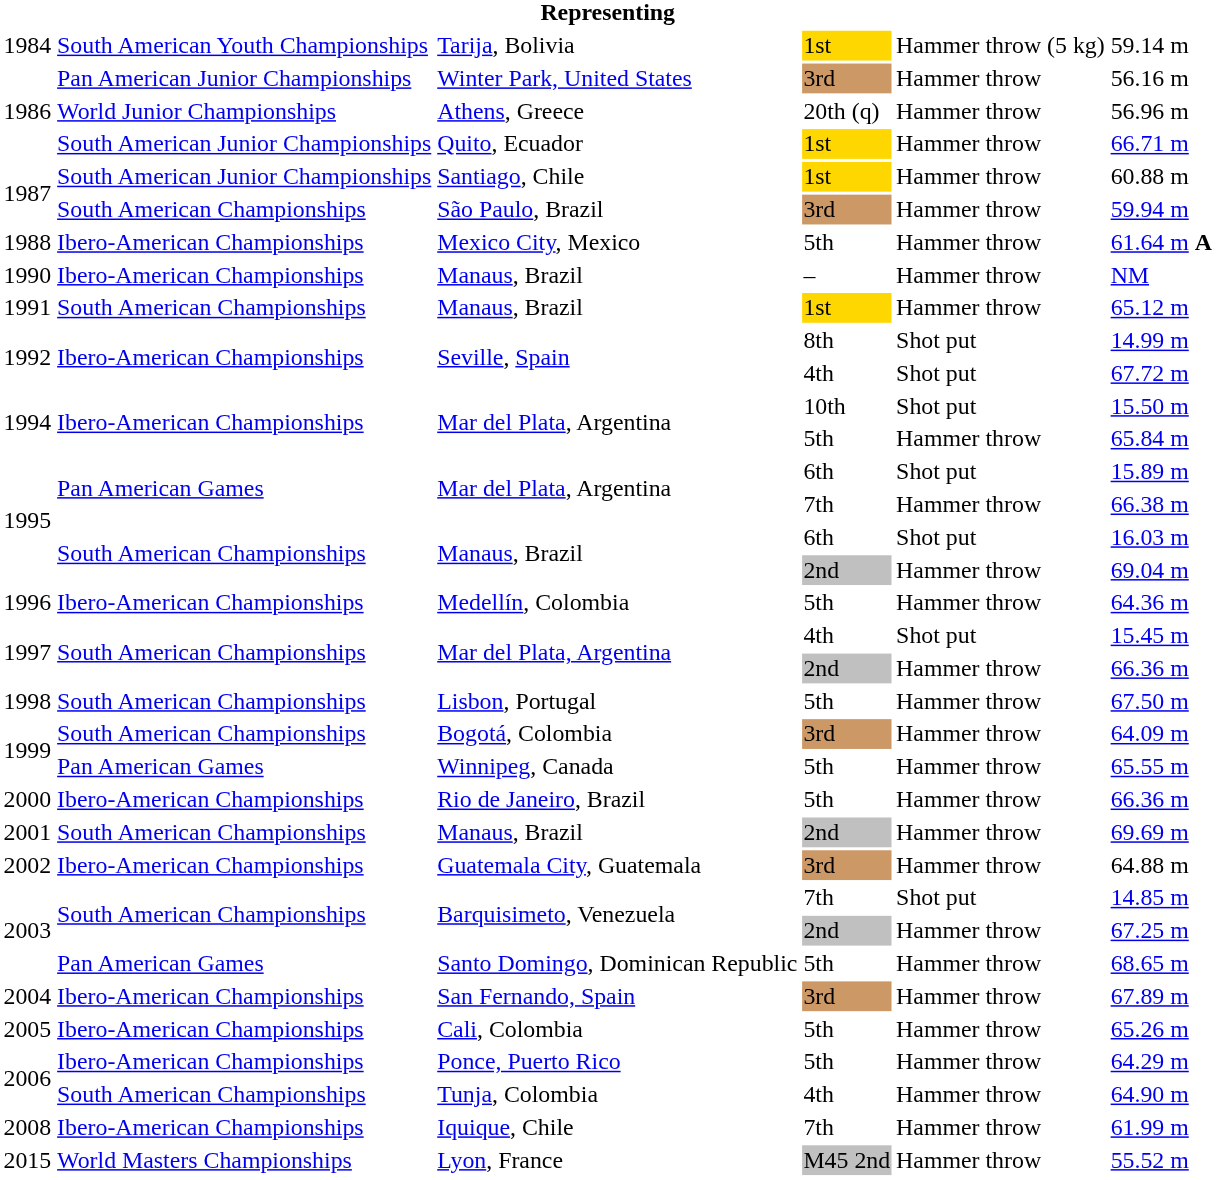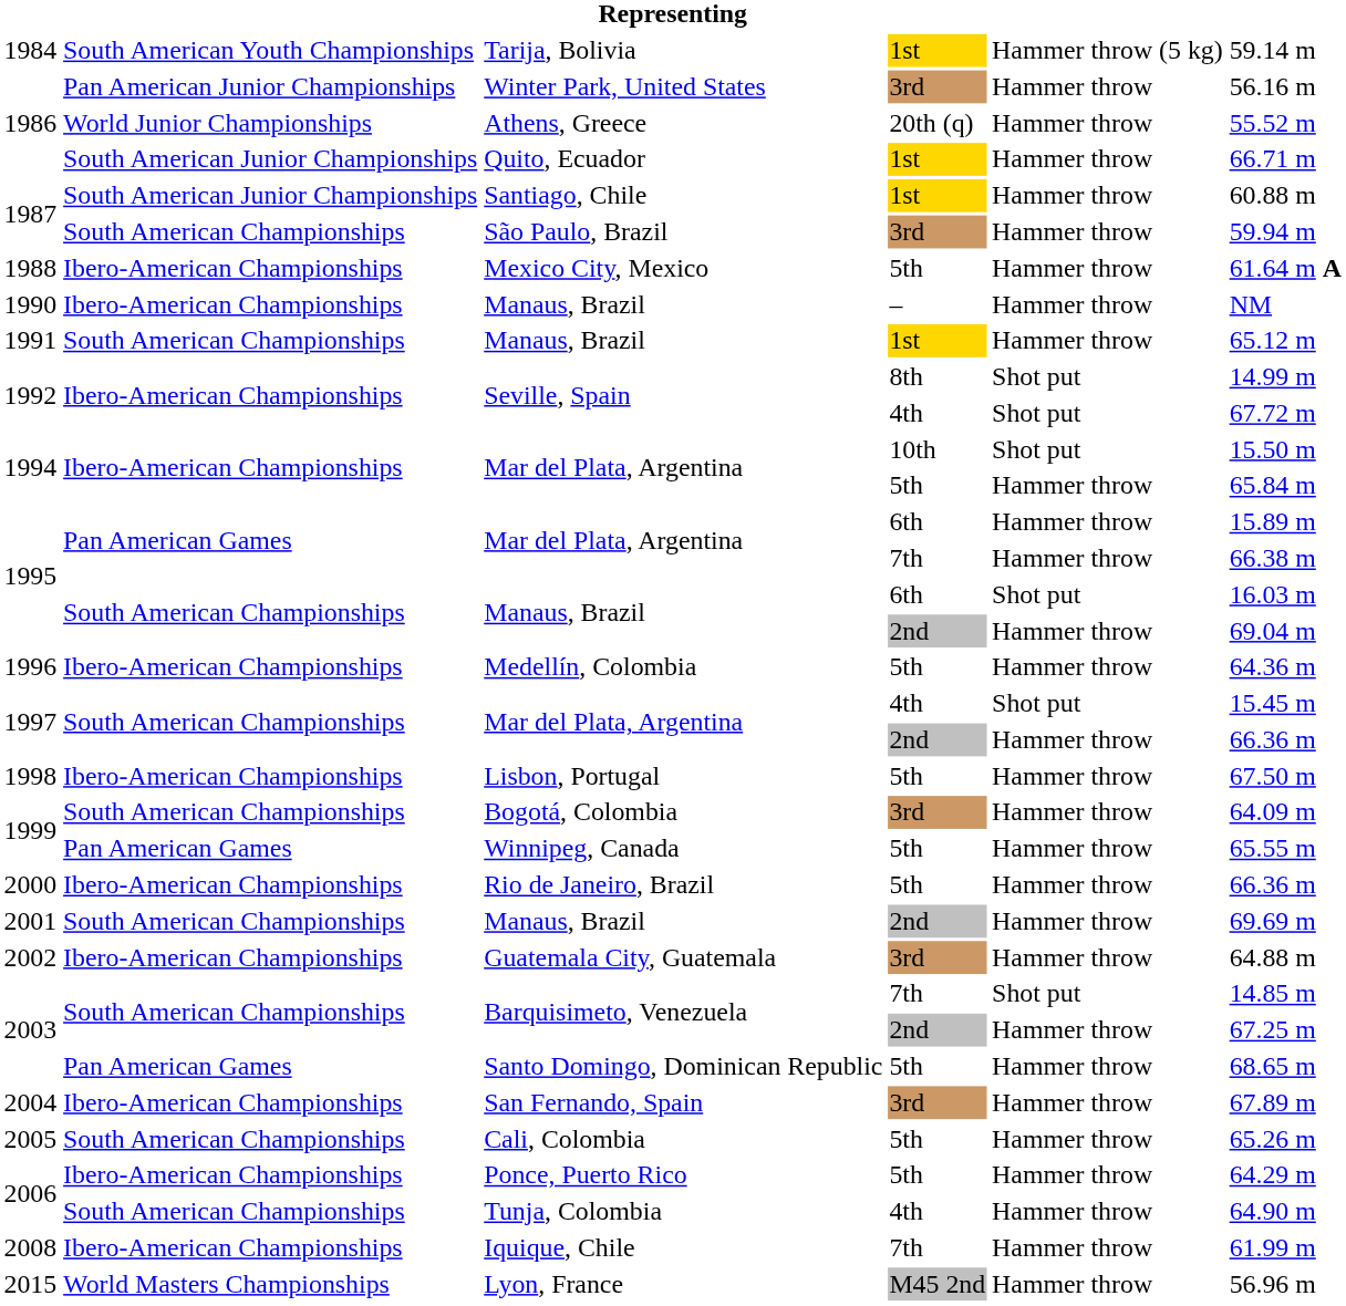 <table>
 <tr>
 <th colspan="6">Representing </th>
 </tr>
 <tr>
 <td>1984</td>
 <td><a href='#'>South American Youth Championships</a></td>
 <td><a href='#'>Tarija</a>, Bolivia</td>
 <td bgcolor=gold>1st</td>
 <td>Hammer throw (5 kg)</td>
 <td>59.14 m</td>
 </tr>
 <tr>
 <td rowspan=3>1986</td>
 <td><a href='#'>Pan American Junior Championships</a></td>
 <td><a href='#'>Winter Park, United States</a></td>
 <td bgcolor=cc9966>3rd</td>
 <td>Hammer throw</td>
 <td>56.16 m</td>
 </tr>
 <tr>
 <td><a href='#'>World Junior Championships</a></td>
 <td><a href='#'>Athens</a>, Greece</td>
 <td>20th (q)</td>
 <td>Hammer throw</td>
-<td>56.96 m</td>
+<td><a href='#'>55.52 m</a></td>
 </tr>
 <tr>
 <td><a href='#'>South American Junior Championships</a></td>
 <td><a href='#'>Quito</a>, Ecuador</td>
 <td bgcolor=gold>1st</td>
 <td>Hammer throw</td>
 <td><a href='#'>66.71 m</a></td>
 </tr>
 <tr>
 <td rowspan=2>1987</td>
 <td><a href='#'>South American Junior Championships</a></td>
 <td><a href='#'>Santiago</a>, Chile</td>
 <td bgcolor=gold>1st</td>
 <td>Hammer throw</td>
 <td>60.88 m</td>
 </tr>
 <tr>
 <td><a href='#'>South American Championships</a></td>
 <td><a href='#'>São Paulo</a>, Brazil</td>
 <td bgcolor=cc9966>3rd</td>
 <td>Hammer throw</td>
 <td><a href='#'>59.94 m</a></td>
 </tr>
 <tr>
 <td>1988</td>
 <td><a href='#'>Ibero-American Championships</a></td>
 <td><a href='#'>Mexico City</a>, Mexico</td>
 <td>5th</td>
 <td>Hammer throw</td>
 <td><a href='#'>61.64 m</a> <strong>A</strong></td>
 </tr>
 <tr>
 <td>1990</td>
 <td><a href='#'>Ibero-American Championships</a></td>
 <td><a href='#'>Manaus</a>, Brazil</td>
 <td>–</td>
 <td>Hammer throw</td>
 <td><a href='#'>NM</a></td>
 </tr>
 <tr>
 <td>1991</td>
 <td><a href='#'>South American Championships</a></td>
 <td><a href='#'>Manaus</a>, Brazil</td>
 <td bgcolor=gold>1st</td>
 <td>Hammer throw</td>
 <td><a href='#'>65.12 m</a></td>
 </tr>
 <tr>
 <td rowspan=2>1992</td>
 <td rowspan=2><a href='#'>Ibero-American Championships</a></td>
 <td rowspan=2><a href='#'>Seville</a>, <a href='#'>Spain</a></td>
 <td>8th</td>
 <td>Shot put</td>
 <td><a href='#'>14.99 m</a></td>
 </tr>
 <tr>
 <td>4th</td>
 <td>Shot put</td>
 <td><a href='#'>67.72 m</a></td>
 </tr>
 <tr>
 <td rowspan=2>1994</td>
 <td rowspan=2><a href='#'>Ibero-American Championships</a></td>
 <td rowspan=2><a href='#'>Mar del Plata</a>, Argentina</td>
 <td>10th</td>
 <td>Shot put</td>
 <td><a href='#'>15.50 m</a></td>
 </tr>
 <tr>
 <td>5th</td>
 <td>Hammer throw</td>
 <td><a href='#'>65.84 m</a></td>
 </tr>
 <tr>
 <td rowspan=4>1995</td>
 <td rowspan=2><a href='#'>Pan American Games</a></td>
 <td rowspan=2><a href='#'>Mar del Plata</a>, Argentina</td>
 <td>6th</td>
-<td>Shot put</td>
+<td>Hammer throw</td>
 <td><a href='#'>15.89 m</a></td>
 </tr>
 <tr>
 <td>7th</td>
 <td>Hammer throw</td>
 <td><a href='#'>66.38 m</a></td>
 </tr>
 <tr>
 <td rowspan=2><a href='#'>South American Championships</a></td>
 <td rowspan=2><a href='#'>Manaus</a>, Brazil</td>
 <td>6th</td>
 <td>Shot put</td>
 <td><a href='#'>16.03 m</a></td>
 </tr>
 <tr>
 <td bgcolor=silver>2nd</td>
 <td>Hammer throw</td>
 <td><a href='#'>69.04 m</a></td>
 </tr>
 <tr>
 <td>1996</td>
 <td><a href='#'>Ibero-American Championships</a></td>
 <td><a href='#'>Medellín</a>, Colombia</td>
 <td>5th</td>
 <td>Hammer throw</td>
 <td><a href='#'>64.36 m</a></td>
 </tr>
 <tr>
 <td rowspan=2>1997</td>
 <td rowspan=2><a href='#'>South American Championships</a></td>
 <td rowspan=2><a href='#'>Mar del Plata, Argentina</a></td>
 <td>4th</td>
 <td>Shot put</td>
 <td><a href='#'>15.45 m</a></td>
 </tr>
 <tr>
 <td bgcolor=silver>2nd</td>
 <td>Hammer throw</td>
 <td><a href='#'>66.36 m</a></td>
 </tr>
 <tr>
 <td>1998</td>
-<td><a href='#'>South American Championships</a></td>
+<td><a href='#'>Ibero-American Championships</a></td>
 <td><a href='#'>Lisbon</a>, Portugal</td>
 <td>5th</td>
 <td>Hammer throw</td>
 <td><a href='#'>67.50 m</a></td>
 </tr>
 <tr>
 <td rowspan=2>1999</td>
 <td><a href='#'>South American Championships</a></td>
 <td><a href='#'>Bogotá</a>, Colombia</td>
 <td bgcolor=cc9966>3rd</td>
 <td>Hammer throw</td>
 <td><a href='#'>64.09 m</a></td>
 </tr>
 <tr>
 <td><a href='#'>Pan American Games</a></td>
 <td><a href='#'>Winnipeg</a>, Canada</td>
 <td>5th</td>
 <td>Hammer throw</td>
 <td><a href='#'>65.55 m</a></td>
 </tr>
 <tr>
 <td>2000</td>
 <td><a href='#'>Ibero-American Championships</a></td>
 <td><a href='#'>Rio de Janeiro</a>, Brazil</td>
 <td>5th</td>
 <td>Hammer throw</td>
 <td><a href='#'>66.36 m</a></td>
 </tr>
 <tr>
 <td>2001</td>
 <td><a href='#'>South American Championships</a></td>
 <td><a href='#'>Manaus</a>, Brazil</td>
 <td bgcolor=silver>2nd</td>
 <td>Hammer throw</td>
 <td><a href='#'>69.69 m</a></td>
 </tr>
 <tr>
 <td>2002</td>
 <td><a href='#'>Ibero-American Championships</a></td>
 <td><a href='#'>Guatemala City</a>, Guatemala</td>
 <td bgcolor=cc9966>3rd</td>
 <td>Hammer throw</td>
 <td>64.88 m</td>
 </tr>
 <tr>
 <td rowspan=3>2003</td>
 <td rowspan=2><a href='#'>South American Championships</a></td>
 <td rowspan=2><a href='#'>Barquisimeto</a>, Venezuela</td>
 <td>7th</td>
 <td>Shot put</td>
 <td><a href='#'>14.85 m</a></td>
 </tr>
 <tr>
 <td bgcolor=silver>2nd</td>
 <td>Hammer throw</td>
 <td><a href='#'>67.25 m</a></td>
 </tr>
 <tr>
 <td><a href='#'>Pan American Games</a></td>
 <td><a href='#'>Santo Domingo</a>, Dominican Republic</td>
 <td>5th</td>
 <td>Hammer throw</td>
 <td><a href='#'>68.65 m</a></td>
 </tr>
 <tr>
 <td>2004</td>
 <td><a href='#'>Ibero-American Championships</a></td>
 <td><a href='#'>San Fernando, Spain</a></td>
 <td bgcolor=cc9966>3rd</td>
 <td>Hammer throw</td>
 <td><a href='#'>67.89 m</a></td>
 </tr>
 <tr>
 <td>2005</td>
-<td><a href='#'>Ibero-American Championships</a></td>
+<td><a href='#'>South American Championships</a></td>
 <td><a href='#'>Cali</a>, Colombia</td>
 <td>5th</td>
 <td>Hammer throw</td>
 <td><a href='#'>65.26 m</a></td>
 </tr>
 <tr>
 <td rowspan=2>2006</td>
 <td><a href='#'>Ibero-American Championships</a></td>
 <td><a href='#'>Ponce, Puerto Rico</a></td>
 <td>5th</td>
 <td>Hammer throw</td>
 <td><a href='#'>64.29 m</a></td>
 </tr>
 <tr>
 <td><a href='#'>South American Championships</a></td>
 <td><a href='#'>Tunja</a>, Colombia</td>
 <td>4th</td>
 <td>Hammer throw</td>
 <td><a href='#'>64.90 m</a></td>
 </tr>
 <tr>
 <td>2008</td>
 <td><a href='#'>Ibero-American Championships</a></td>
 <td><a href='#'>Iquique</a>, Chile</td>
 <td>7th</td>
 <td>Hammer throw</td>
 <td><a href='#'>61.99 m</a></td>
 </tr>
 <tr>
 <td>2015</td>
 <td><a href='#'>World Masters Championships</a></td>
 <td><a href='#'>Lyon</a>, France</td>
 <td bgcolor=silver>M45 2nd</td>
 <td>Hammer throw</td>
-<td><a href='#'>55.52 m</a></td>
+<td>56.96 m</td>
 </tr>
 </table>
